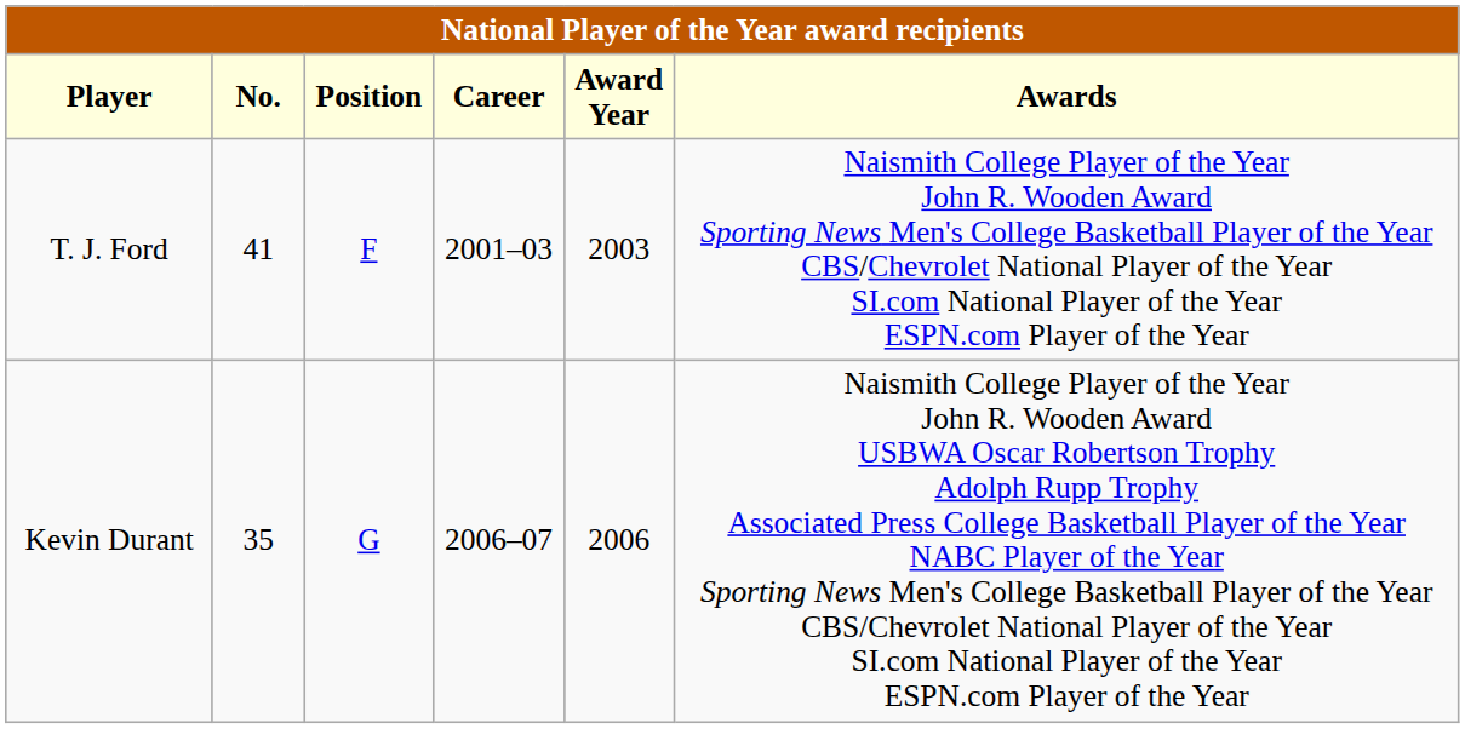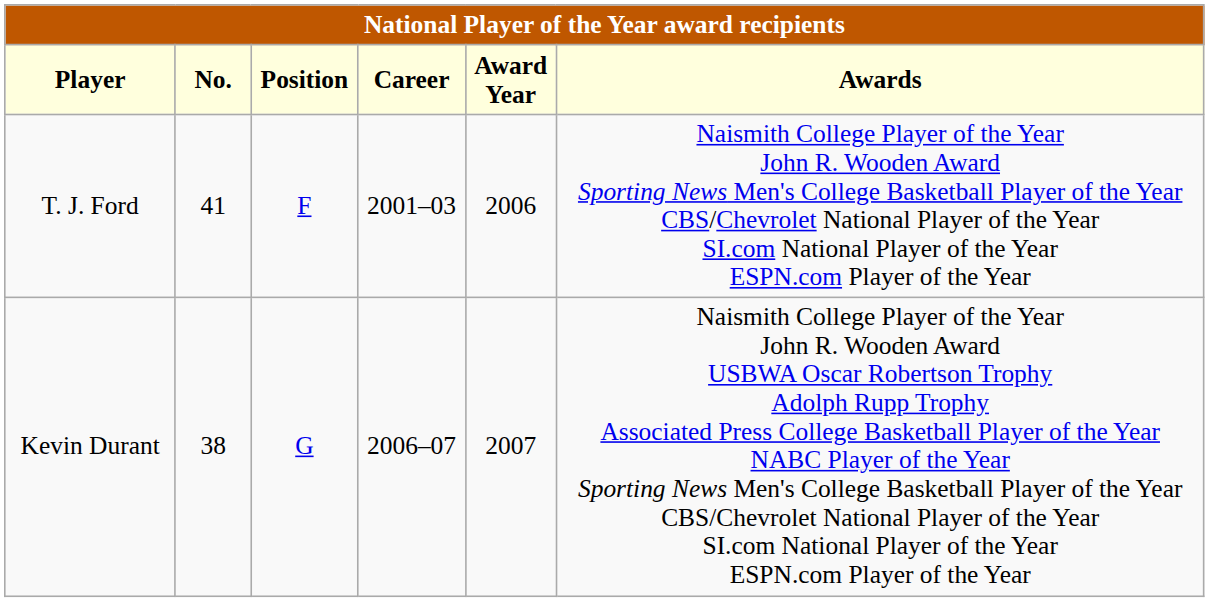 <table class="wikitable" style="text-align:center">
 <tr>
 <td colspan="6" style= "background: #BF5700; color:white"><strong>National Player of the Year award recipients</strong></td>
 </tr>
 <tr>
 <th style="width:100px; background: #ffffdd;">Player</th>
 <th style="width:40px; background: #ffffdd;">No.</th>
 <th style="width:60px; background: #ffffdd;">Position</th>
 <th style="width:60px; background: #ffffdd;">Career</th>
 <th style="width:50px; background: #ffffdd;">Award Year</th>
 <th style="width:400px; background: #ffffdd;">Awards</th>
 </tr>
 <tr>
 <td>T. J. Ford</td>
 <td>41</td>
 <td><a href='#'>F</a></td>
 <td>2001–03</td>
-<td>2003</td>
+<td>2006</td>
 <td><a href='#'>Naismith College Player of the Year</a><br><a href='#'>John R. Wooden Award</a><br><a href='#'><em>Sporting News</em> Men's College Basketball Player of the Year</a><br><a href='#'>CBS</a>/<a href='#'>Chevrolet</a> National Player of the Year<br><a href='#'>SI.com</a> National Player of the Year<br><a href='#'>ESPN.com</a> Player of the Year</td>
 </tr>
 <tr>
 <td>Kevin Durant</td>
-<td>35</td>
+<td>38</td>
 <td><a href='#'>G</a></td>
 <td>2006–07</td>
-<td>2006</td>
+<td>2007</td>
 <td>Naismith College Player of the Year<br>John R. Wooden Award<br><a href='#'>USBWA Oscar Robertson Trophy</a><br><a href='#'>Adolph Rupp Trophy</a><br><a href='#'>Associated Press College Basketball Player of the Year</a><br><a href='#'>NABC Player of the Year</a><br><em>Sporting News</em> Men's College Basketball Player of the Year<br>CBS/Chevrolet National Player of the Year<br>SI.com National Player of the Year<br>ESPN.com Player of the Year</td>
 </tr>
 </table>
